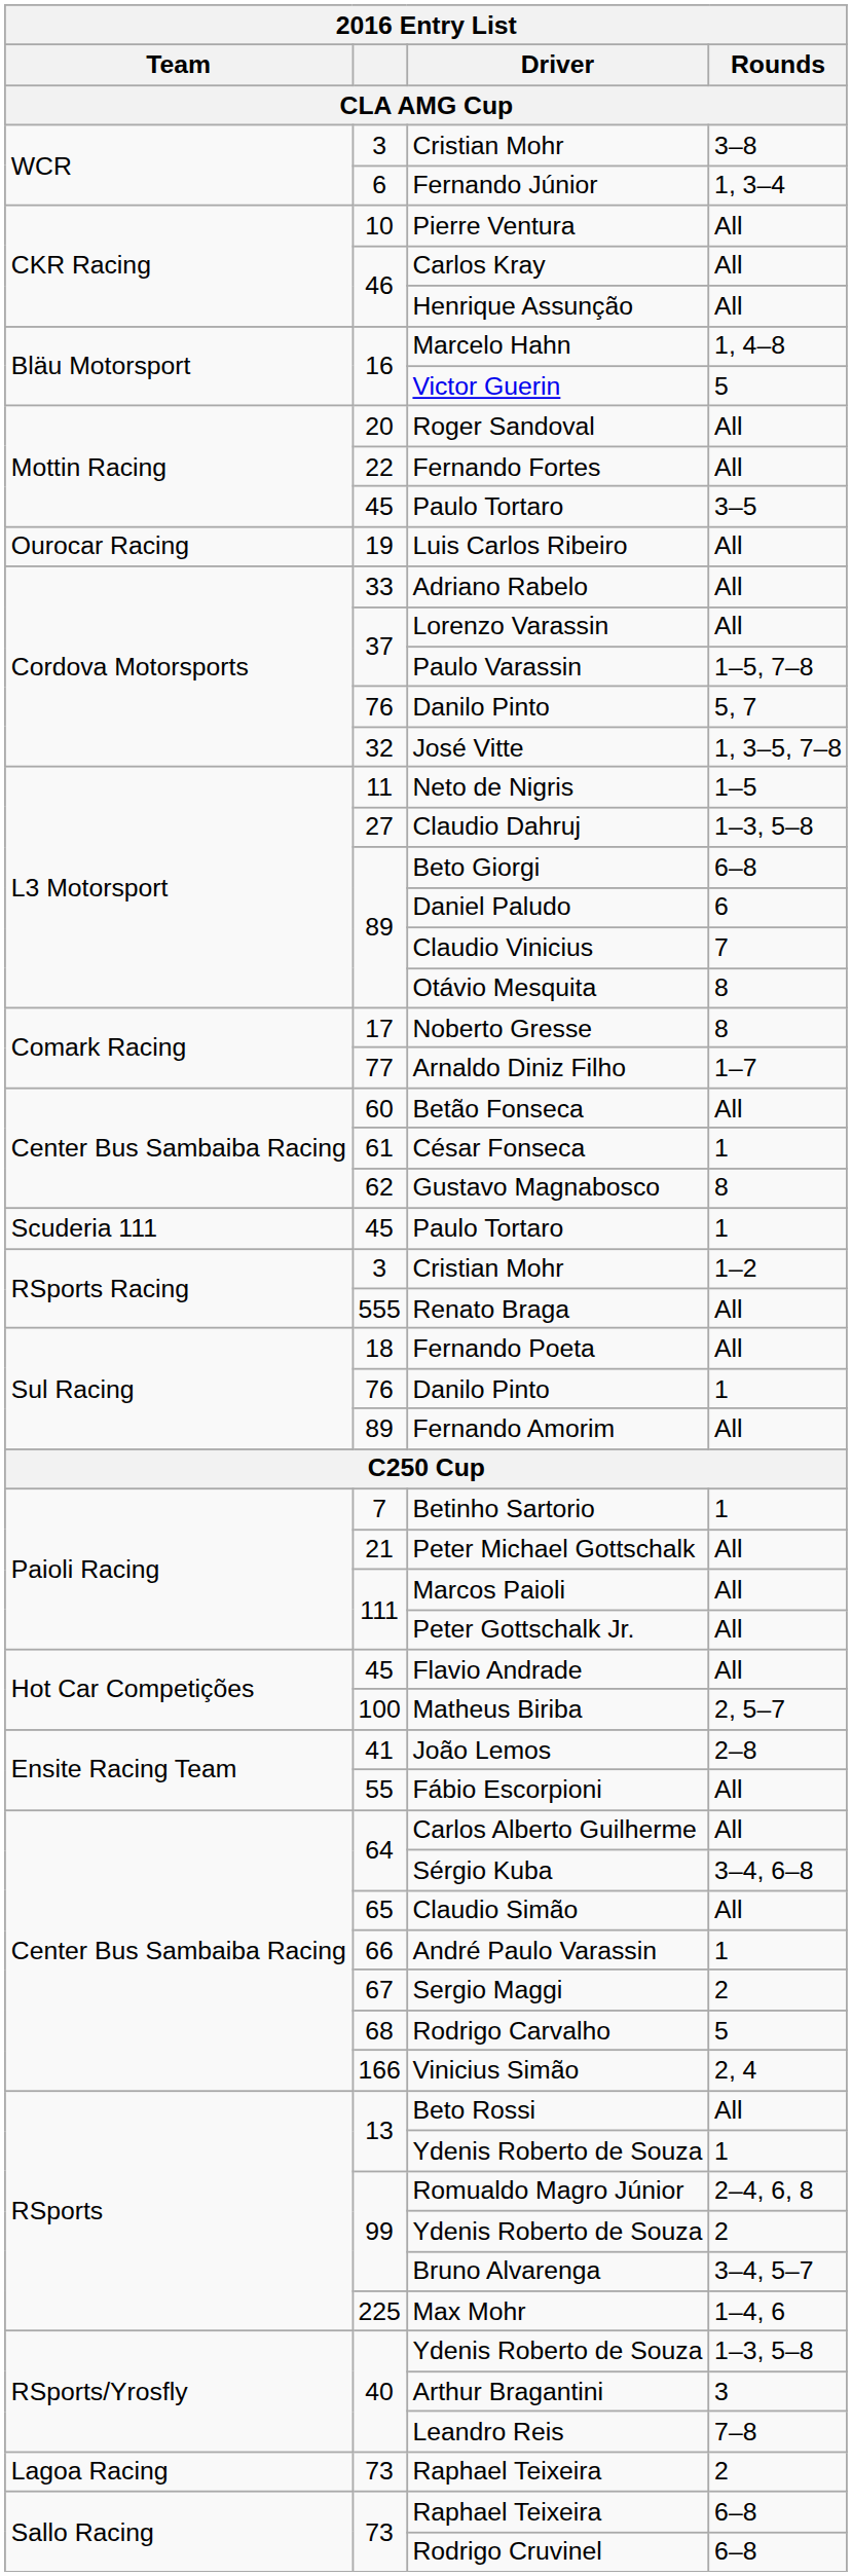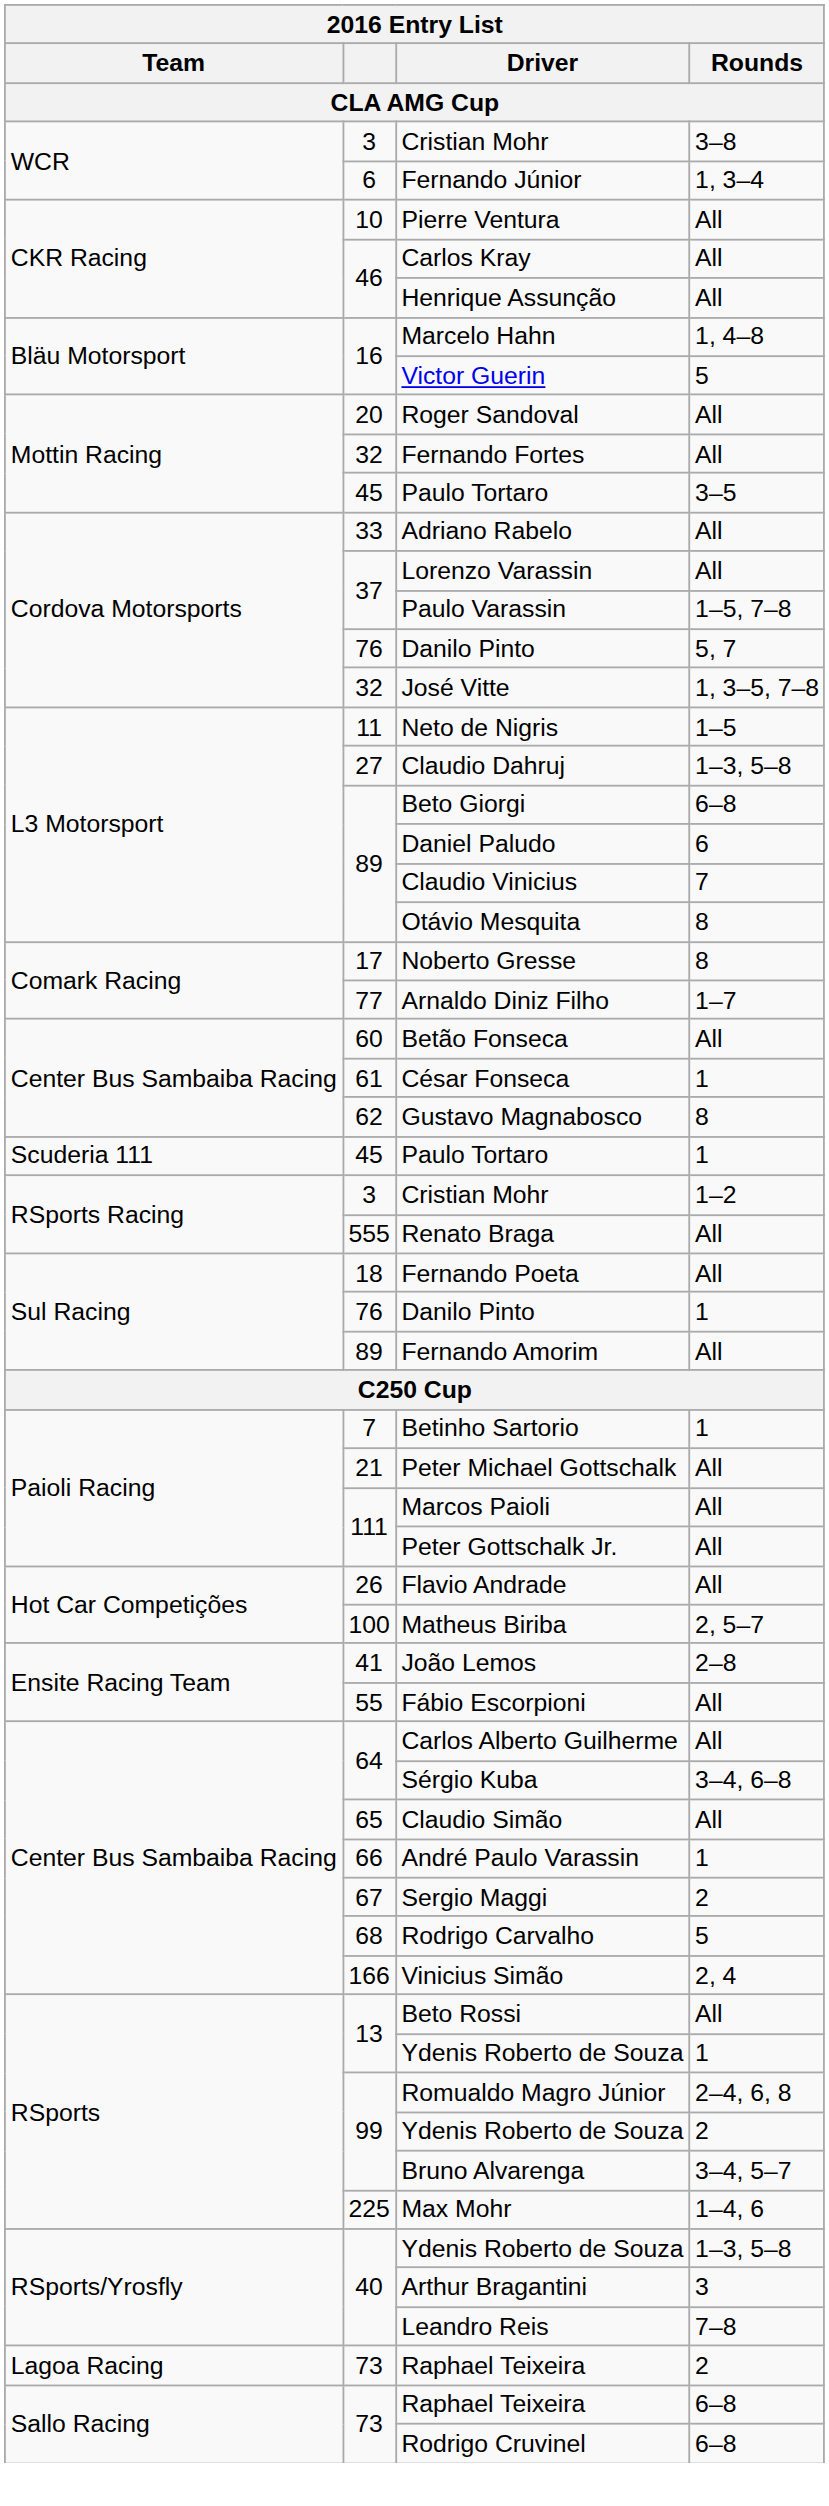 <table class="wikitable" style="font-size:85%">
 <tr>
 <th colspan=4>2016 Entry List</th>
 </tr>
 <tr>
 <th>Team</th>
 <th></th>
 <th>Driver</th>
 <th>Rounds</th>
 </tr>
 <tr>
 <th colspan=4>CLA AMG Cup</th>
 </tr>
 <tr>
 <td rowspan=2>WCR</td>
 <td align=center>3</td>
 <td>Cristian Mohr</td>
 <td>3–8</td>
 </tr>
 <tr>
 <td align=center>6</td>
 <td>Fernando Júnior</td>
 <td>1, 3–4</td>
 </tr>
 <tr>
 <td rowspan=3>CKR Racing</td>
 <td align=center>10</td>
 <td>Pierre Ventura</td>
 <td>All</td>
 </tr>
 <tr>
 <td rowspan=2 align=center>46</td>
 <td>Carlos Kray</td>
 <td>All</td>
 </tr>
 <tr>
 <td>Henrique Assunção</td>
 <td>All</td>
 </tr>
 <tr>
 <td rowspan=2>Bläu Motorsport</td>
 <td rowspan=2 align=center>16</td>
 <td>Marcelo Hahn</td>
 <td>1, 4–8</td>
 </tr>
 <tr>
 <td><a href='#'>Victor Guerin</a></td>
 <td>5</td>
 </tr>
 <tr>
 <td rowspan=3>Mottin Racing</td>
 <td align=center>20</td>
 <td>Roger Sandoval</td>
 <td>All</td>
 </tr>
 <tr>
-<td align=center>22</td>
+<td align=center>32</td>
 <td>Fernando Fortes</td>
 <td>All</td>
 </tr>
 <tr>
 <td align=center>45</td>
 <td>Paulo Tortaro</td>
 <td>3–5</td>
-</tr>
-<tr>
-<td>Ourocar Racing</td>
-<td align=center>19</td>
-<td>Luis Carlos Ribeiro</td>
-<td>All</td>
 </tr>
 <tr>
 <td rowspan=5>Cordova Motorsports</td>
 <td align=center>33</td>
 <td>Adriano Rabelo</td>
 <td>All</td>
 </tr>
 <tr>
 <td align=center rowspan=2>37</td>
 <td>Lorenzo Varassin</td>
 <td>All</td>
 </tr>
 <tr>
 <td>Paulo Varassin</td>
 <td>1–5, 7–8</td>
 </tr>
 <tr>
 <td align=center>76</td>
 <td>Danilo Pinto</td>
 <td>5, 7</td>
 </tr>
 <tr>
 <td align=center>32</td>
 <td>José Vitte</td>
 <td>1, 3–5, 7–8</td>
 </tr>
 <tr>
 <td rowspan=6>L3 Motorsport</td>
 <td align=center>11</td>
 <td>Neto de Nigris</td>
 <td>1–5</td>
 </tr>
 <tr>
 <td align=center>27</td>
 <td>Claudio Dahruj</td>
 <td>1–3, 5–8</td>
 </tr>
 <tr>
 <td align=center rowspan=4>89</td>
 <td>Beto Giorgi</td>
 <td>6–8</td>
 </tr>
 <tr>
 <td>Daniel Paludo</td>
 <td>6</td>
 </tr>
 <tr>
 <td>Claudio Vinicius</td>
 <td>7</td>
 </tr>
 <tr>
 <td>Otávio Mesquita</td>
 <td>8</td>
 </tr>
 <tr>
 <td rowspan=2>Comark Racing</td>
 <td align=center>17</td>
 <td>Noberto Gresse</td>
 <td>8</td>
 </tr>
 <tr>
 <td align=center>77</td>
 <td>Arnaldo Diniz Filho</td>
 <td>1–7</td>
 </tr>
 <tr>
 <td rowspan=3>Center Bus Sambaiba Racing</td>
 <td align=center>60</td>
 <td>Betão Fonseca</td>
 <td>All</td>
 </tr>
 <tr>
 <td align=center>61</td>
 <td>César Fonseca</td>
 <td>1</td>
 </tr>
 <tr>
 <td align=center>62</td>
 <td>Gustavo Magnabosco</td>
 <td>8</td>
 </tr>
 <tr>
 <td>Scuderia 111</td>
 <td align=center>45</td>
 <td>Paulo Tortaro</td>
 <td>1</td>
 </tr>
 <tr>
 <td rowspan=2>RSports Racing</td>
 <td align=center>3</td>
 <td>Cristian Mohr</td>
 <td>1–2</td>
 </tr>
 <tr>
 <td align=center>555</td>
 <td>Renato Braga</td>
 <td>All</td>
 </tr>
 <tr>
 <td rowspan=3>Sul Racing</td>
 <td align=center>18</td>
 <td>Fernando Poeta</td>
 <td>All</td>
 </tr>
 <tr>
 <td align=center>76</td>
 <td>Danilo Pinto</td>
 <td>1</td>
 </tr>
 <tr>
 <td align=center>89</td>
 <td>Fernando Amorim</td>
 <td>All</td>
 </tr>
 <tr>
 <th colspan=4>C250 Cup</th>
 </tr>
 <tr>
 <td rowspan=4>Paioli Racing</td>
 <td align=center>7</td>
 <td>Betinho Sartorio</td>
 <td>1</td>
 </tr>
 <tr>
 <td align=center>21</td>
 <td>Peter Michael Gottschalk</td>
 <td>All</td>
 </tr>
 <tr>
 <td rowspan=2 align=center>111</td>
 <td>Marcos Paioli</td>
 <td>All</td>
 </tr>
 <tr>
 <td>Peter Gottschalk Jr.</td>
 <td>All</td>
 </tr>
 <tr>
 <td rowspan=2>Hot Car Competições</td>
-<td align=center>45</td>
+<td align=center>26</td>
 <td>Flavio Andrade</td>
 <td>All</td>
 </tr>
 <tr>
 <td align=center>100</td>
 <td>Matheus Biriba</td>
 <td>2, 5–7</td>
 </tr>
 <tr>
 <td rowspan=2>Ensite Racing Team</td>
 <td align=center>41</td>
 <td>João Lemos</td>
 <td>2–8</td>
 </tr>
 <tr>
 <td align=center>55</td>
 <td>Fábio Escorpioni</td>
 <td>All</td>
 </tr>
 <tr>
 <td rowspan=7>Center Bus Sambaiba Racing</td>
 <td rowspan=2 align=center>64</td>
 <td>Carlos Alberto Guilherme</td>
 <td>All</td>
 </tr>
 <tr>
 <td>Sérgio Kuba</td>
 <td>3–4, 6–8</td>
 </tr>
 <tr>
 <td align=center>65</td>
 <td>Claudio Simão</td>
 <td>All</td>
 </tr>
 <tr>
 <td align=center>66</td>
 <td>André Paulo Varassin</td>
 <td>1</td>
 </tr>
 <tr>
 <td align=center>67</td>
 <td>Sergio Maggi</td>
 <td>2</td>
 </tr>
 <tr>
 <td align=center>68</td>
 <td>Rodrigo Carvalho</td>
 <td>5</td>
 </tr>
 <tr>
 <td align=center>166</td>
 <td>Vinicius Simão</td>
 <td>2, 4</td>
 </tr>
 <tr>
 <td rowspan=6>RSports</td>
 <td rowspan=2 align=center>13</td>
 <td>Beto Rossi</td>
 <td>All</td>
 </tr>
 <tr>
 <td>Ydenis Roberto de Souza</td>
 <td>1</td>
 </tr>
 <tr>
 <td rowspan=3 align=center>99</td>
 <td>Romualdo Magro Júnior</td>
 <td>2–4, 6, 8</td>
 </tr>
 <tr>
 <td>Ydenis Roberto de Souza</td>
 <td>2</td>
 </tr>
 <tr>
 <td>Bruno Alvarenga</td>
 <td>3–4, 5–7</td>
 </tr>
 <tr>
 <td align=center>225</td>
 <td>Max Mohr</td>
 <td>1–4, 6</td>
 </tr>
 <tr>
 <td rowspan=3>RSports/Yrosfly</td>
 <td rowspan=3 align=center>40</td>
 <td>Ydenis Roberto de Souza</td>
 <td>1–3, 5–8</td>
 </tr>
 <tr>
 <td>Arthur Bragantini</td>
 <td>3</td>
 </tr>
 <tr>
 <td>Leandro Reis</td>
 <td>7–8</td>
 </tr>
 <tr>
 <td>Lagoa Racing</td>
 <td align=center>73</td>
 <td>Raphael Teixeira</td>
 <td>2</td>
 </tr>
 <tr>
 <td rowspan=2>Sallo Racing</td>
 <td rowspan=2 align=center>73</td>
 <td>Raphael Teixeira</td>
 <td>6–8</td>
 </tr>
 <tr>
 <td>Rodrigo Cruvinel</td>
 <td>6–8</td>
 </tr>
 <tr>
 </tr>
 </table>
